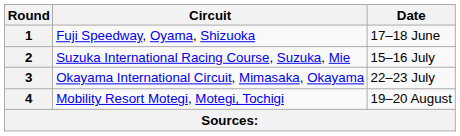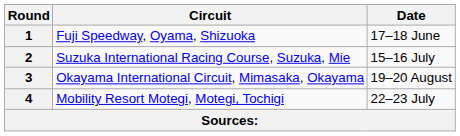 <table class="wikitable" style="font-size: 85%;">
 <tr>
 <th>Round</th>
 <th>Circuit</th>
 <th>Date</th>
 </tr>
 <tr>
 <th>1</th>
 <td> <a href='#'>Fuji Speedway</a>, <a href='#'>Oyama</a>, <a href='#'>Shizuoka</a></td>
 <td>17–18 June</td>
 </tr>
 <tr>
 <th>2</th>
 <td> <a href='#'>Suzuka International Racing Course</a>, <a href='#'>Suzuka</a>, <a href='#'>Mie</a></td>
 <td>15–16 July</td>
 </tr>
 <tr>
 <th>3</th>
 <td> <a href='#'>Okayama International Circuit</a>, <a href='#'>Mimasaka</a>, <a href='#'>Okayama</a></td>
-<td>22–23 July</td>
+<td>19–20 August</td>
 </tr>
 <tr>
 <th>4</th>
 <td> <a href='#'>Mobility Resort Motegi</a>, <a href='#'>Motegi, Tochigi</a></td>
-<td>19–20 August</td>
+<td>22–23 July</td>
 </tr>
 <tr>
 <th colspan="3">Sources:</th>
 </tr>
 </table>
